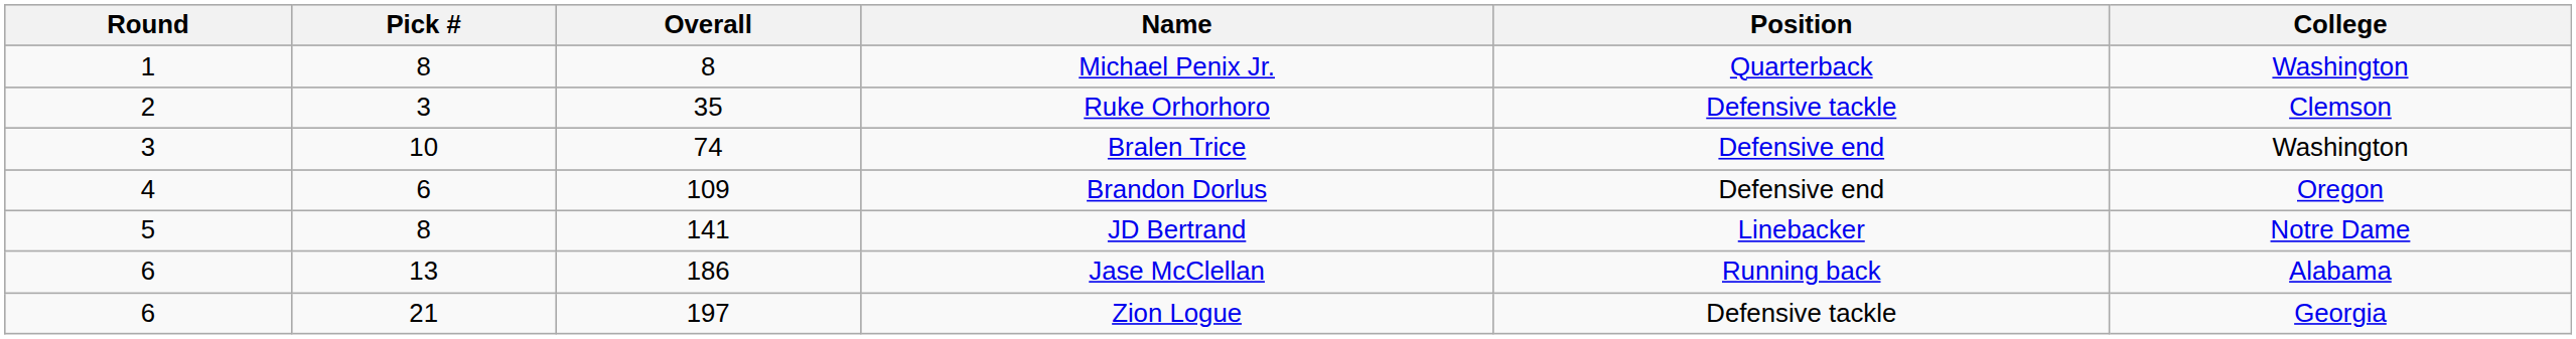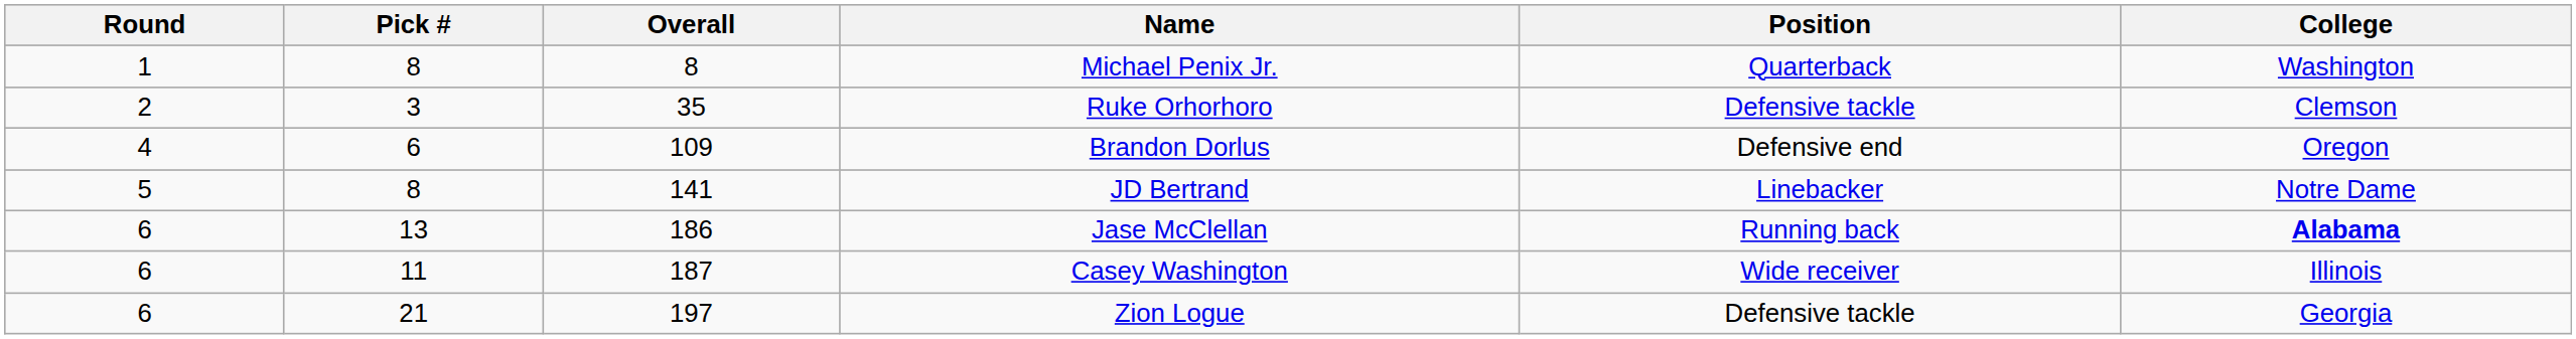 <table class="wikitable sortable sortable" style="width: 100%; text-align:center">
 <tr>
 <th>Round</th>
 <th>Pick #</th>
 <th>Overall</th>
 <th>Name</th>
 <th>Position</th>
 <th>College</th>
 </tr>
 <tr>
 <td>1</td>
 <td>8</td>
 <td>8</td>
 <td><a href='#'>Michael Penix Jr.</a></td>
 <td><a href='#'>Quarterback</a></td>
 <td><a href='#'>Washington</a></td>
 </tr>
 <tr>
 <td>2</td>
 <td>3</td>
 <td>35</td>
 <td><a href='#'>Ruke Orhorhoro</a></td>
 <td><a href='#'>Defensive tackle</a></td>
 <td><a href='#'>Clemson</a></td>
 </tr>
 <tr>
-<td>3</td>
-<td>10</td>
-<td>74</td>
-<td><a href='#'>Bralen Trice</a></td>
-<td><a href='#'>Defensive end</a></td>
-<td>Washington</td>
-</tr>
-<tr>
 <td>4</td>
 <td>6</td>
 <td>109</td>
 <td><a href='#'>Brandon Dorlus</a></td>
 <td>Defensive end</td>
 <td><a href='#'>Oregon</a></td>
 </tr>
 <tr>
 <td>5</td>
 <td>8</td>
 <td>141</td>
 <td><a href='#'>JD Bertrand</a></td>
 <td><a href='#'>Linebacker</a></td>
 <td><a href='#'>Notre Dame</a></td>
 </tr>
 <tr>
 <td>6</td>
 <td>13</td>
 <td>186</td>
 <td><a href='#'>Jase McClellan</a></td>
 <td><a href='#'>Running back</a></td>
-<td><a href='#'>Alabama</a></td>
+<td><strong><a href='#'>Alabama</a></strong></td>
+</tr>
+<tr>
+<td>6</td>
+<td>11</td>
+<td>187</td>
+<td><a href='#'>Casey Washington</a></td>
+<td><a href='#'>Wide receiver</a></td>
+<td><a href='#'>Illinois</a></td>
 </tr>
 <tr>
 <td>6</td>
 <td>21</td>
 <td>197</td>
 <td><a href='#'>Zion Logue</a></td>
 <td>Defensive tackle</td>
 <td><a href='#'>Georgia</a></td>
 </tr>
 </table>
